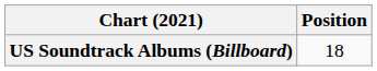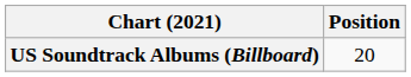 <table class="wikitable plainrowheaders" style="text-align:center">
 <tr>
 <th scope="col">Chart (2021)</th>
 <th scope="col">Position</th>
 </tr>
 <tr>
 <th scope="row">US Soundtrack Albums (<em>Billboard</em>)</th>
-<td>18</td>
+<td>20</td>
 </tr>
 </table>
